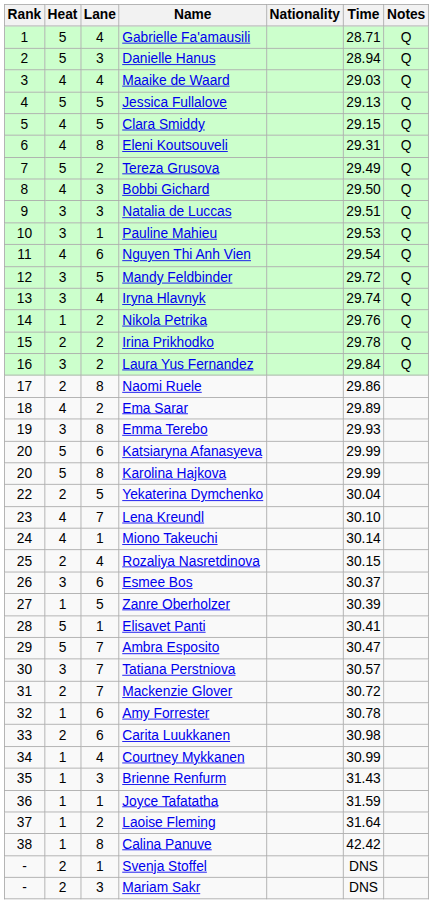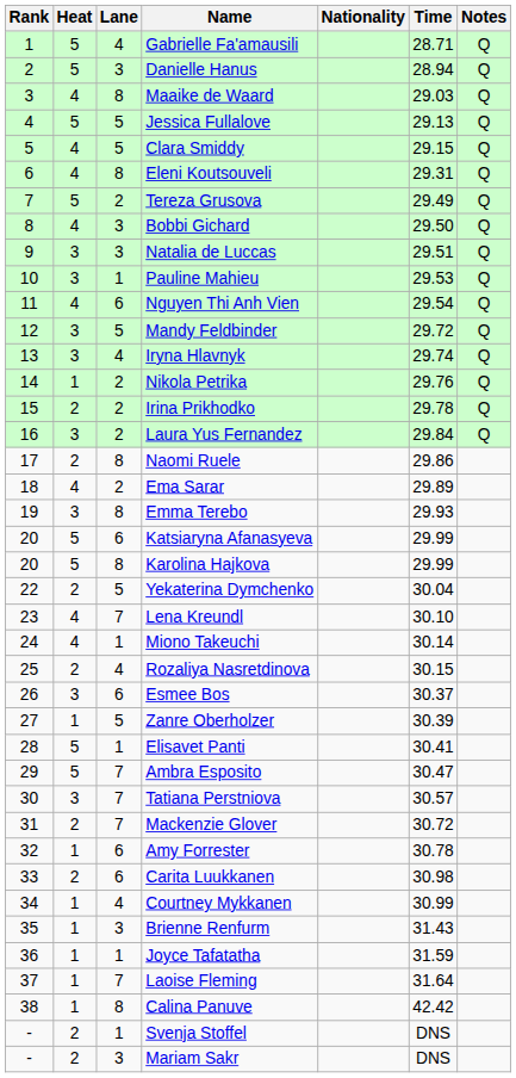 <table class="wikitable sortable" style="text-align:center">
 <tr>
 <th>Rank</th>
 <th>Heat</th>
 <th>Lane</th>
 <th>Name</th>
 <th>Nationality</th>
 <th>Time</th>
 <th>Notes</th>
 </tr>
 <tr bgcolor=ccffcc>
 <td>1</td>
 <td>5</td>
 <td>4</td>
 <td align=left><a href='#'>Gabrielle Fa'amausili</a></td>
 <td align=left></td>
 <td>28.71</td>
 <td>Q</td>
 </tr>
 <tr bgcolor=ccffcc>
 <td>2</td>
 <td>5</td>
 <td>3</td>
 <td align=left><a href='#'>Danielle Hanus</a></td>
 <td align=left></td>
 <td>28.94</td>
 <td>Q</td>
 </tr>
 <tr bgcolor=ccffcc>
 <td>3</td>
 <td>4</td>
-<td>4</td>
+<td>8</td>
 <td align=left><a href='#'>Maaike de Waard</a></td>
 <td align=left></td>
 <td>29.03</td>
 <td>Q</td>
 </tr>
 <tr bgcolor=ccffcc>
 <td>4</td>
 <td>5</td>
 <td>5</td>
 <td align=left><a href='#'>Jessica Fullalove</a></td>
 <td align=left></td>
 <td>29.13</td>
 <td>Q</td>
 </tr>
 <tr bgcolor=ccffcc>
 <td>5</td>
 <td>4</td>
 <td>5</td>
 <td align=left><a href='#'>Clara Smiddy</a></td>
 <td align=left></td>
 <td>29.15</td>
 <td>Q</td>
 </tr>
 <tr bgcolor=ccffcc>
 <td>6</td>
 <td>4</td>
 <td>8</td>
 <td align=left><a href='#'>Eleni Koutsouveli</a></td>
 <td align=left></td>
 <td>29.31</td>
 <td>Q</td>
 </tr>
 <tr bgcolor=ccffcc>
 <td>7</td>
 <td>5</td>
 <td>2</td>
 <td align=left><a href='#'>Tereza Grusova</a></td>
 <td align=left></td>
 <td>29.49</td>
 <td>Q</td>
 </tr>
 <tr bgcolor=ccffcc>
 <td>8</td>
 <td>4</td>
 <td>3</td>
 <td align=left><a href='#'>Bobbi Gichard</a></td>
 <td align=left></td>
 <td>29.50</td>
 <td>Q</td>
 </tr>
 <tr bgcolor=ccffcc>
 <td>9</td>
 <td>3</td>
 <td>3</td>
 <td align=left><a href='#'>Natalia de Luccas</a></td>
 <td align=left></td>
 <td>29.51</td>
 <td>Q</td>
 </tr>
 <tr bgcolor=ccffcc>
 <td>10</td>
 <td>3</td>
 <td>1</td>
 <td align=left><a href='#'>Pauline Mahieu</a></td>
 <td align=left></td>
 <td>29.53</td>
 <td>Q</td>
 </tr>
 <tr bgcolor=ccffcc>
 <td>11</td>
 <td>4</td>
 <td>6</td>
 <td align=left><a href='#'>Nguyen Thi Anh Vien</a></td>
 <td align=left></td>
 <td>29.54</td>
 <td>Q</td>
 </tr>
 <tr bgcolor=ccffcc>
 <td>12</td>
 <td>3</td>
 <td>5</td>
 <td align=left><a href='#'>Mandy Feldbinder</a></td>
 <td align=left></td>
 <td>29.72</td>
 <td>Q</td>
 </tr>
 <tr bgcolor=ccffcc>
 <td>13</td>
 <td>3</td>
 <td>4</td>
 <td align=left><a href='#'>Iryna Hlavnyk</a></td>
 <td align=left></td>
 <td>29.74</td>
 <td>Q</td>
 </tr>
 <tr bgcolor=ccffcc>
 <td>14</td>
 <td>1</td>
 <td>2</td>
 <td align=left><a href='#'>Nikola Petrika</a></td>
 <td align=left></td>
 <td>29.76</td>
 <td>Q</td>
 </tr>
 <tr bgcolor=ccffcc>
 <td>15</td>
 <td>2</td>
 <td>2</td>
 <td align=left><a href='#'>Irina Prikhodko</a></td>
 <td align=left></td>
 <td>29.78</td>
 <td>Q</td>
 </tr>
 <tr bgcolor=ccffcc>
 <td>16</td>
 <td>3</td>
 <td>2</td>
 <td align=left><a href='#'>Laura Yus Fernandez</a></td>
 <td align=left></td>
 <td>29.84</td>
 <td>Q</td>
 </tr>
 <tr>
 <td>17</td>
 <td>2</td>
 <td>8</td>
 <td align=left><a href='#'>Naomi Ruele</a></td>
 <td align=left></td>
 <td>29.86</td>
 <td></td>
 </tr>
 <tr>
 <td>18</td>
 <td>4</td>
 <td>2</td>
 <td align=left><a href='#'>Ema Sarar</a></td>
 <td align=left></td>
 <td>29.89</td>
 <td></td>
 </tr>
 <tr>
 <td>19</td>
 <td>3</td>
 <td>8</td>
 <td align=left><a href='#'>Emma Terebo</a></td>
 <td align=left></td>
 <td>29.93</td>
 <td></td>
 </tr>
 <tr>
 <td>20</td>
 <td>5</td>
 <td>6</td>
 <td align=left><a href='#'>Katsiaryna Afanasyeva</a></td>
 <td align=left></td>
 <td>29.99</td>
 <td></td>
 </tr>
 <tr>
 <td>20</td>
 <td>5</td>
 <td>8</td>
 <td align=left><a href='#'>Karolina Hajkova</a></td>
 <td align=left></td>
 <td>29.99</td>
 <td></td>
 </tr>
 <tr>
 <td>22</td>
 <td>2</td>
 <td>5</td>
 <td align=left><a href='#'>Yekaterina Dymchenko</a></td>
 <td align=left></td>
 <td>30.04</td>
 <td></td>
 </tr>
 <tr>
 <td>23</td>
 <td>4</td>
 <td>7</td>
 <td align=left><a href='#'>Lena Kreundl</a></td>
 <td align=left></td>
 <td>30.10</td>
 <td></td>
 </tr>
 <tr>
 <td>24</td>
 <td>4</td>
 <td>1</td>
 <td align=left><a href='#'>Miono Takeuchi</a></td>
 <td align=left></td>
 <td>30.14</td>
 <td></td>
 </tr>
 <tr>
 <td>25</td>
 <td>2</td>
 <td>4</td>
 <td align=left><a href='#'>Rozaliya Nasretdinova</a></td>
 <td align=left></td>
 <td>30.15</td>
 <td></td>
 </tr>
 <tr>
 <td>26</td>
 <td>3</td>
 <td>6</td>
 <td align=left><a href='#'>Esmee Bos</a></td>
 <td align=left></td>
 <td>30.37</td>
 <td></td>
 </tr>
 <tr>
 <td>27</td>
 <td>1</td>
 <td>5</td>
 <td align=left><a href='#'>Zanre Oberholzer</a></td>
 <td align=left></td>
 <td>30.39</td>
 <td></td>
 </tr>
 <tr>
 <td>28</td>
 <td>5</td>
 <td>1</td>
 <td align=left><a href='#'>Elisavet Panti</a></td>
 <td align=left></td>
 <td>30.41</td>
 <td></td>
 </tr>
 <tr>
 <td>29</td>
 <td>5</td>
 <td>7</td>
 <td align=left><a href='#'>Ambra Esposito</a></td>
 <td align=left></td>
 <td>30.47</td>
 <td></td>
 </tr>
 <tr>
 <td>30</td>
 <td>3</td>
 <td>7</td>
 <td align=left><a href='#'>Tatiana Perstniova</a></td>
 <td align=left></td>
 <td>30.57</td>
 <td></td>
 </tr>
 <tr>
 <td>31</td>
 <td>2</td>
 <td>7</td>
 <td align=left><a href='#'>Mackenzie Glover</a></td>
 <td align=left></td>
 <td>30.72</td>
 <td></td>
 </tr>
 <tr>
 <td>32</td>
 <td>1</td>
 <td>6</td>
 <td align=left><a href='#'>Amy Forrester</a></td>
 <td align=left></td>
 <td>30.78</td>
 <td></td>
 </tr>
 <tr>
 <td>33</td>
 <td>2</td>
 <td>6</td>
 <td align=left><a href='#'>Carita Luukkanen</a></td>
 <td align=left></td>
 <td>30.98</td>
 <td></td>
 </tr>
 <tr>
 <td>34</td>
 <td>1</td>
 <td>4</td>
 <td align=left><a href='#'>Courtney Mykkanen</a></td>
 <td align=left></td>
 <td>30.99</td>
 <td></td>
 </tr>
 <tr>
 <td>35</td>
 <td>1</td>
 <td>3</td>
 <td align=left><a href='#'>Brienne Renfurm</a></td>
 <td align=left></td>
 <td>31.43</td>
 <td></td>
 </tr>
 <tr>
 <td>36</td>
 <td>1</td>
 <td>1</td>
 <td align=left><a href='#'>Joyce Tafatatha</a></td>
 <td align=left></td>
 <td>31.59</td>
 <td></td>
 </tr>
 <tr>
 <td>37</td>
 <td>1</td>
-<td>2</td>
+<td>7</td>
 <td align=left><a href='#'>Laoise Fleming</a></td>
 <td align=left></td>
 <td>31.64</td>
 <td></td>
 </tr>
 <tr>
 <td>38</td>
 <td>1</td>
 <td>8</td>
 <td align=left><a href='#'>Calina Panuve</a></td>
 <td align=left></td>
 <td>42.42</td>
 <td></td>
 </tr>
 <tr>
 <td>-</td>
 <td>2</td>
 <td>1</td>
 <td align=left><a href='#'>Svenja Stoffel</a></td>
 <td align=left></td>
 <td>DNS</td>
 <td></td>
 </tr>
 <tr>
 <td>-</td>
 <td>2</td>
 <td>3</td>
 <td align=left><a href='#'>Mariam Sakr</a></td>
 <td align=left></td>
 <td>DNS</td>
 <td></td>
 </tr>
 </table>
